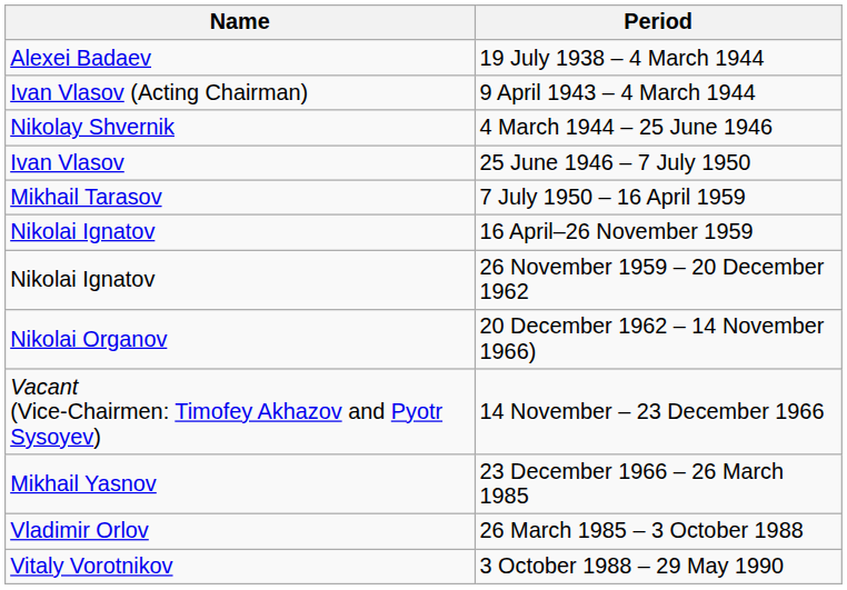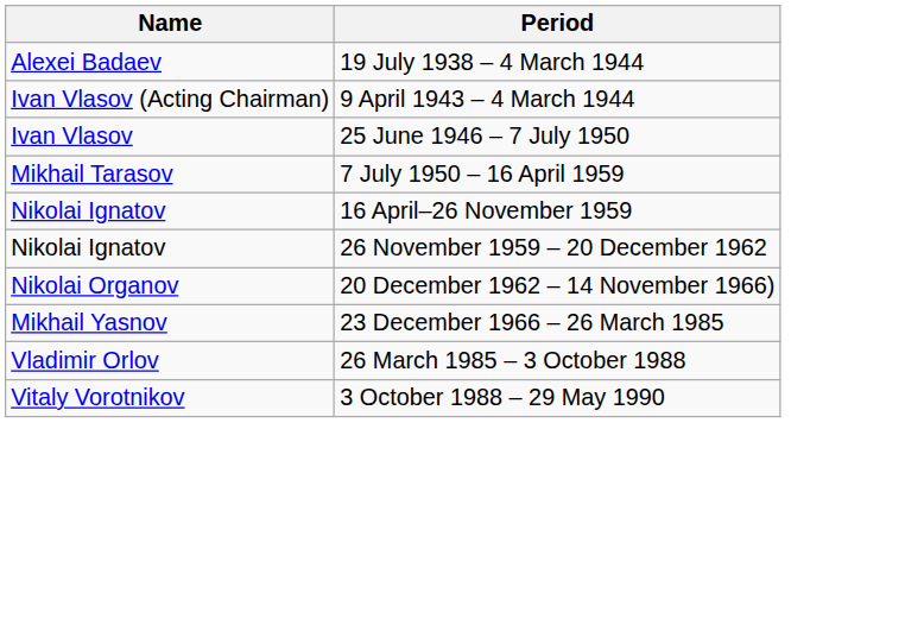 <table class="wikitable">
 <tr>
 <th>Name</th>
 <th>Period</th>
 </tr>
 <tr>
 <td><a href='#'>Alexei Badaev</a></td>
 <td>19 July 1938 – 4 March 1944</td>
 </tr>
 <tr>
 <td><a href='#'>Ivan Vlasov</a> (Acting Chairman)</td>
 <td>9 April 1943 – 4 March 1944</td>
-</tr>
-<tr>
-<td><a href='#'>Nikolay Shvernik</a></td>
-<td>4 March 1944 – 25 June 1946</td>
 </tr>
 <tr>
 <td><a href='#'>Ivan Vlasov</a></td>
 <td>25 June 1946 – 7 July 1950</td>
 </tr>
 <tr>
 <td><a href='#'>Mikhail Tarasov</a></td>
 <td>7 July 1950 – 16 April 1959</td>
 </tr>
 <tr>
 <td><a href='#'>Nikolai Ignatov</a></td>
 <td>16 April–26 November 1959</td>
 </tr>
 <tr>
 <td>Nikolai Ignatov</td>
 <td>26 November 1959 – 20 December 1962</td>
 </tr>
 <tr>
 <td><a href='#'>Nikolai Organov</a></td>
 <td>20 December 1962 – 14 November 1966)</td>
 </tr>
 <tr>
-<td><em>Vacant</em><br>(Vice-Chairmen: <a href='#'>Timofey Akhazov</a> and <a href='#'>Pyotr Sysoyev</a>)</td>
-<td>14 November – 23 December 1966</td>
-</tr>
-<tr>
 <td><a href='#'>Mikhail Yasnov</a></td>
 <td>23 December 1966 – 26 March 1985</td>
 </tr>
 <tr>
 <td><a href='#'>Vladimir Orlov</a></td>
 <td>26 March 1985 – 3 October 1988</td>
 </tr>
 <tr>
 <td><a href='#'>Vitaly Vorotnikov</a></td>
 <td>3 October 1988 – 29 May 1990</td>
 </tr>
 </table>
